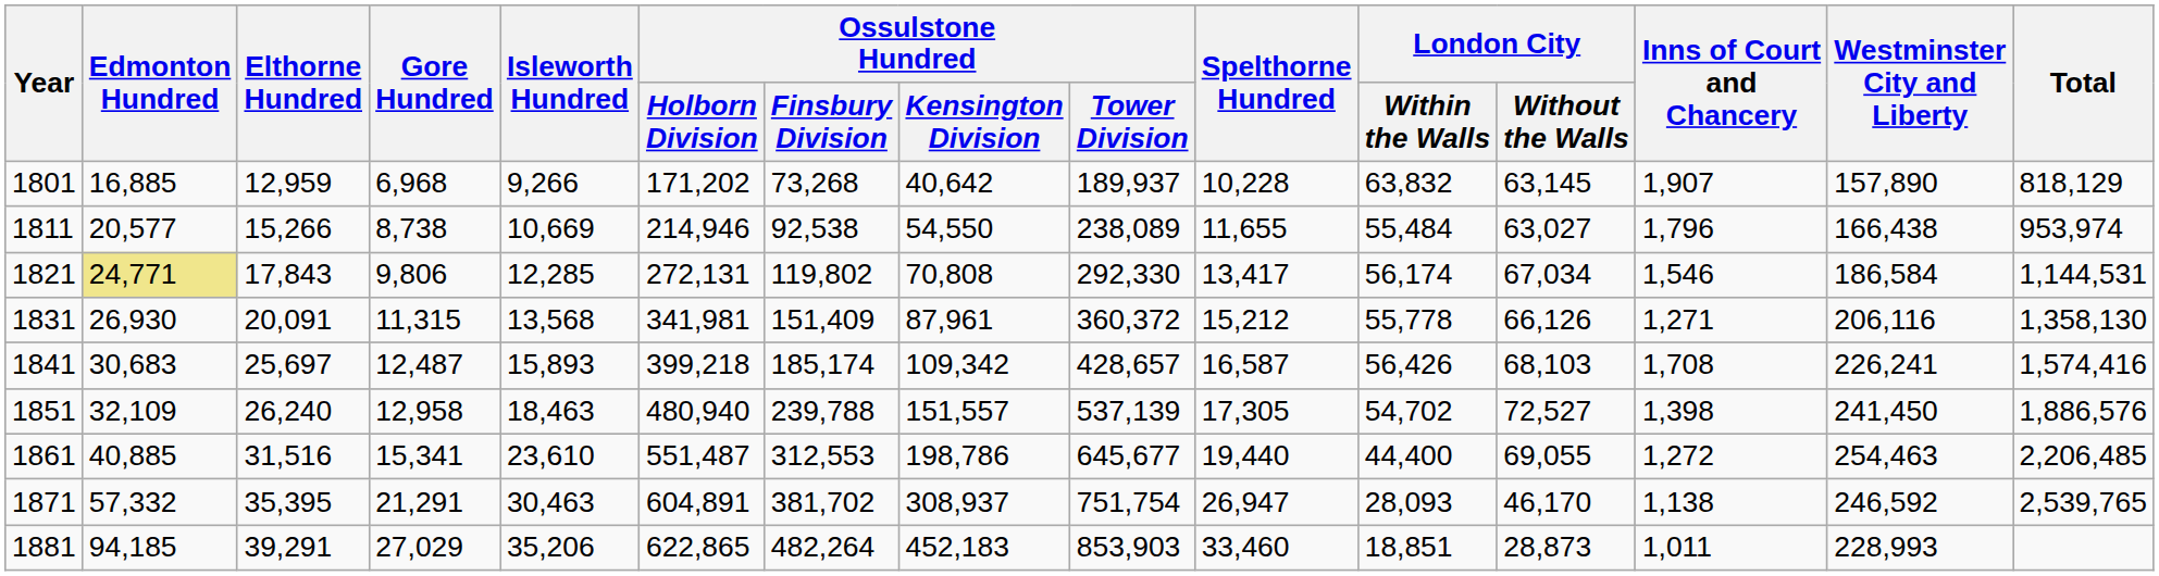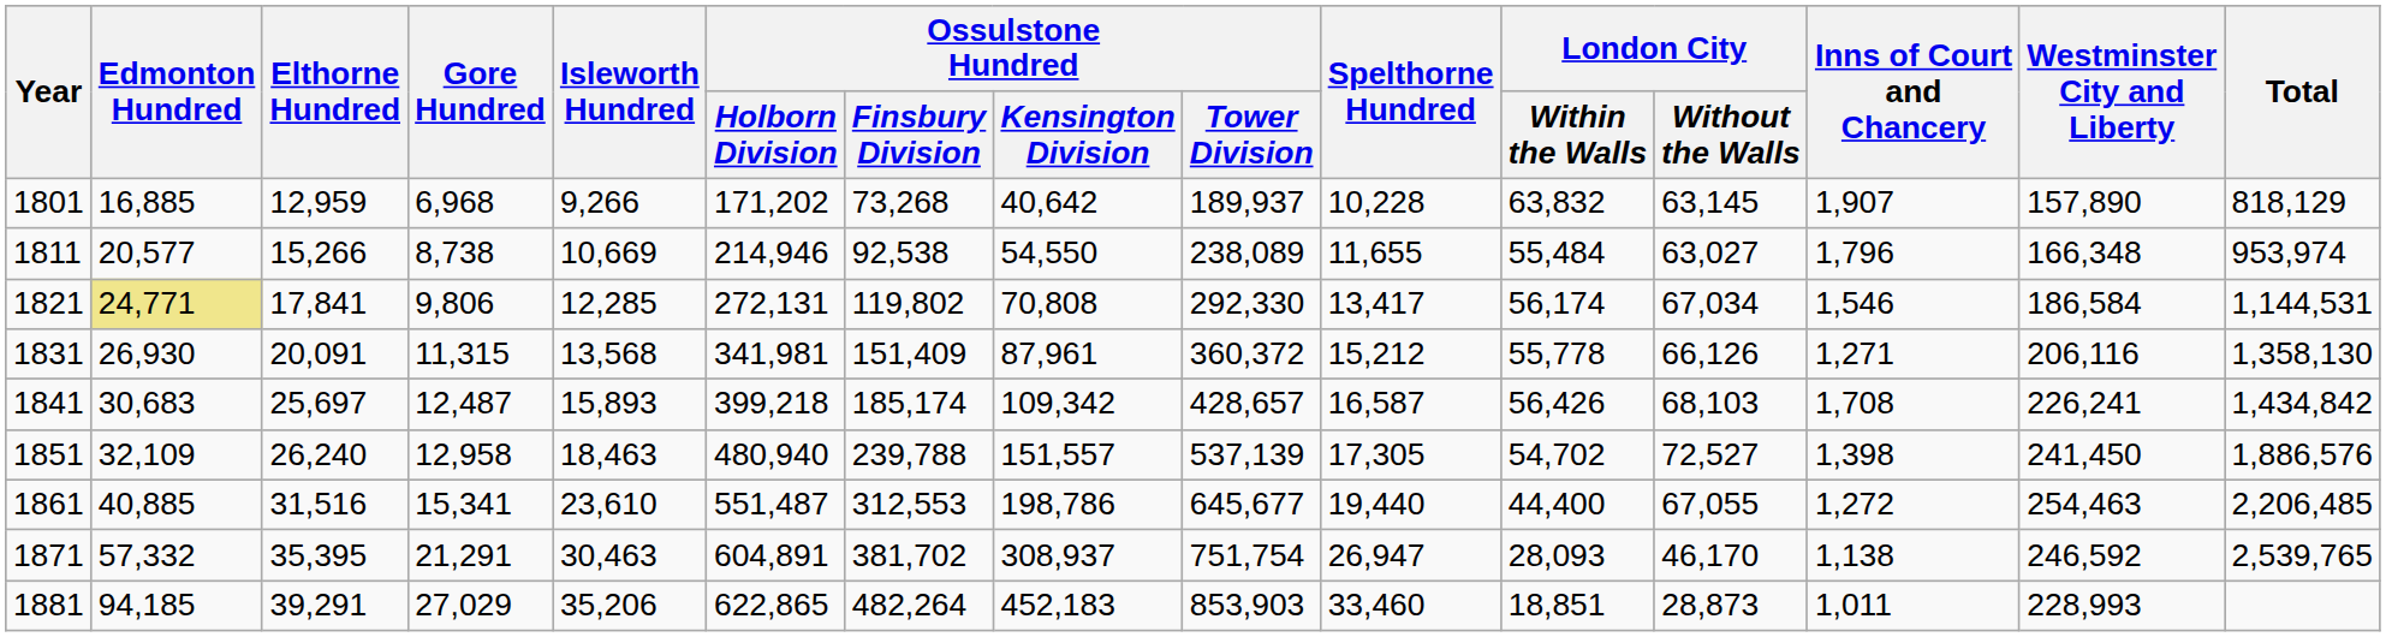 <table class="wikitable">
 <tr>
 <th rowspan="2">Year</th>
 <th rowspan="2"><a href='#'>Edmonton<br> Hundred</a></th>
 <th rowspan="2"><a href='#'>Elthorne<br> Hundred</a></th>
 <th rowspan="2"><a href='#'>Gore<br> Hundred</a></th>
 <th rowspan="2"><a href='#'>Isleworth<br> Hundred</a></th>
 <th colspan="4"><a href='#'>Ossulstone<br> Hundred</a></th>
 <th rowspan="2"><a href='#'>Spelthorne <br> Hundred</a></th>
 <th colspan="2"><a href='#'>London City</a></th>
 <th rowspan="2"><a href='#'>Inns of Court</a> <br> and <br><a href='#'>Chancery</a></th>
 <th rowspan="2"><a href='#'>Westminster <br> City and <br> Liberty</a></th>
 <th rowspan="2">Total</th>
 </tr>
 <tr>
 <th><a href='#'><em>Holborn <br>Division</em></a></th>
 <th><a href='#'><em>Finsbury <br> Division</em></a></th>
 <th><a href='#'><em>Kensington <br> Division</em></a></th>
 <th><a href='#'><em>Tower <br>Division</em></a></th>
 <th><em>Within <br>the Walls</em></th>
 <th><em>Without <br>the Walls</em></th>
 </tr>
 <tr>
 <td>1801</td>
 <td>16,885</td>
 <td>12,959</td>
 <td>6,968</td>
 <td>9,266</td>
 <td>171,202</td>
 <td>73,268</td>
 <td>40,642</td>
 <td>189,937</td>
 <td>10,228</td>
 <td>63,832</td>
 <td>63,145</td>
 <td>1,907</td>
 <td>157,890</td>
 <td>818,129</td>
 </tr>
 <tr>
 <td>1811</td>
 <td>20,577</td>
 <td>15,266</td>
 <td>8,738</td>
 <td>10,669</td>
 <td>214,946</td>
 <td>92,538</td>
 <td>54,550</td>
 <td>238,089</td>
 <td>11,655</td>
 <td>55,484</td>
 <td>63,027</td>
 <td>1,796</td>
-<td>166,438</td>
+<td>166,348</td>
 <td>953,974</td>
 </tr>
 <tr>
 <td>1821</td>
 <td style="background: khaki;">24,771</td>
-<td>17,843</td>
+<td>17,841</td>
 <td>9,806</td>
 <td>12,285</td>
 <td>272,131</td>
 <td>119,802</td>
 <td>70,808</td>
 <td>292,330</td>
 <td>13,417</td>
 <td>56,174</td>
 <td>67,034</td>
 <td>1,546</td>
 <td>186,584</td>
 <td>1,144,531</td>
 </tr>
 <tr>
 <td>1831</td>
 <td>26,930</td>
 <td>20,091</td>
 <td>11,315</td>
 <td>13,568</td>
 <td>341,981</td>
 <td>151,409</td>
 <td>87,961</td>
 <td>360,372</td>
 <td>15,212</td>
 <td>55,778</td>
 <td>66,126</td>
 <td>1,271</td>
 <td>206,116</td>
 <td>1,358,130</td>
 </tr>
 <tr>
 <td>1841</td>
 <td>30,683</td>
 <td>25,697</td>
 <td>12,487</td>
 <td>15,893</td>
 <td>399,218</td>
 <td>185,174</td>
 <td>109,342</td>
 <td>428,657</td>
 <td>16,587</td>
 <td>56,426</td>
 <td>68,103</td>
 <td>1,708</td>
 <td>226,241</td>
-<td>1,574,416</td>
+<td>1,434,842</td>
 </tr>
 <tr>
 <td>1851</td>
 <td>32,109</td>
 <td>26,240</td>
 <td>12,958</td>
 <td>18,463</td>
 <td>480,940</td>
 <td>239,788</td>
 <td>151,557</td>
 <td>537,139</td>
 <td>17,305</td>
 <td>54,702</td>
 <td>72,527</td>
 <td>1,398</td>
 <td>241,450</td>
 <td>1,886,576</td>
 </tr>
 <tr>
 <td>1861</td>
 <td>40,885</td>
 <td>31,516</td>
 <td>15,341</td>
 <td>23,610</td>
 <td>551,487</td>
 <td>312,553</td>
 <td>198,786</td>
 <td>645,677</td>
 <td>19,440</td>
 <td>44,400</td>
-<td>69,055</td>
+<td>67,055</td>
 <td>1,272</td>
 <td>254,463</td>
 <td>2,206,485</td>
 </tr>
 <tr>
 <td>1871</td>
 <td>57,332</td>
 <td>35,395</td>
 <td>21,291</td>
 <td>30,463</td>
 <td>604,891</td>
 <td>381,702</td>
 <td>308,937</td>
 <td>751,754</td>
 <td>26,947</td>
 <td>28,093</td>
 <td>46,170</td>
 <td>1,138</td>
 <td>246,592</td>
 <td>2,539,765</td>
 </tr>
 <tr>
 <td>1881</td>
 <td>94,185</td>
 <td>39,291</td>
 <td>27,029</td>
 <td>35,206</td>
 <td>622,865</td>
 <td>482,264</td>
 <td>452,183</td>
 <td>853,903</td>
 <td>33,460</td>
 <td>18,851</td>
 <td>28,873</td>
 <td>1,011</td>
 <td>228,993</td>
 <td></td>
 </tr>
 </table>
